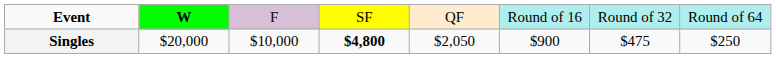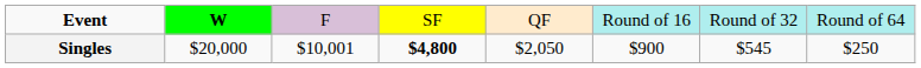 <table class=wikitable style=font-size:95%;text-align:center>
 <tr>
 <td style="width:130px"><strong>Event</strong></td>
 <td style="width:85px; background:lime"><strong>W</strong></td>
 <td style="width:85px; background:thistle">F</td>
 <td style="width:85px; background:#ffff00">SF</td>
 <td style="width:85px; background:#ffebcd">QF</td>
 <td style="width:85px; background:#afeeee">Round of 16</td>
 <td style="width:85px; background:#afeeee">Round of 32</td>
 <td style="width:85px; background:#afeeee">Round of 64</td>
 </tr>
 <tr>
 <th style=background:#f3f3f3>Singles </th>
 <td>$20,000</td>
-<td>$10,000</td>
+<td>$10,001</td>
 <td><strong>$4,800</strong></td>
 <td>$2,050</td>
 <td>$900</td>
-<td>$475</td>
+<td>$545</td>
 <td>$250</td>
 </tr>
 </table>
